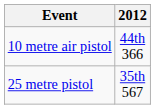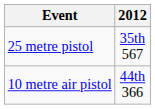 <table class="wikitable" style="text-align: center">
 <tr>
 <th>Event</th>
 <th>2012</th>
 </tr>
 <tr>
+<td align=left><a href='#'>25 metre pistol</a></td>
+<td><a href='#'>35th</a><br>567</td>
+</tr>
+<tr>
 <td align=left><a href='#'>10 metre air pistol</a></td>
 <td><a href='#'>44th</a><br>366</td>
 </tr>
-<tr>
-<td align=left><a href='#'>25 metre pistol</a></td>
-<td><a href='#'>35th</a><br>567</td>
-</tr>
 </table>
